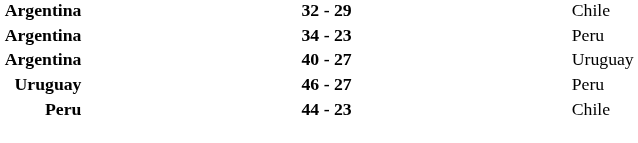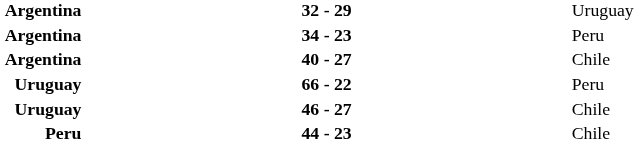 <table width=75% cellspacing=1>
 <tr>
 <th width=25%></th>
 <th width=25%></th>
 <th width=25%></th>
 </tr>
 <tr style=font-size:90%>
 <td align=right><strong>Argentina</strong></td>
 <td align=center><strong>32 - 29</strong></td>
-<td>Chile</td>
+<td>Uruguay</td>
 </tr>
 <tr style=font-size:90%>
 <td align=right><strong>Argentina</strong></td>
 <td align=center><strong>34 - 23</strong></td>
 <td>Peru</td>
 </tr>
 <tr style=font-size:90%>
 <td align=right><strong>Argentina</strong></td>
 <td align=center><strong>40 - 27</strong></td>
-<td>Uruguay</td>
+<td>Chile</td>
+</tr>
+<tr style=font-size:90%>
+<td align=right><strong>Uruguay</strong></td>
+<td align=center><strong>66 - 22</strong></td>
+<td>Peru</td>
 </tr>
 <tr style=font-size:90%>
 <td align=right><strong>Uruguay</strong></td>
 <td align=center><strong>46 - 27</strong></td>
-<td>Peru</td>
+<td>Chile</td>
 </tr>
 <tr style=font-size:90%>
 <td align=right><strong>Peru</strong></td>
 <td align=center><strong>44 - 23</strong></td>
 <td>Chile</td>
 </tr>
 </table>
